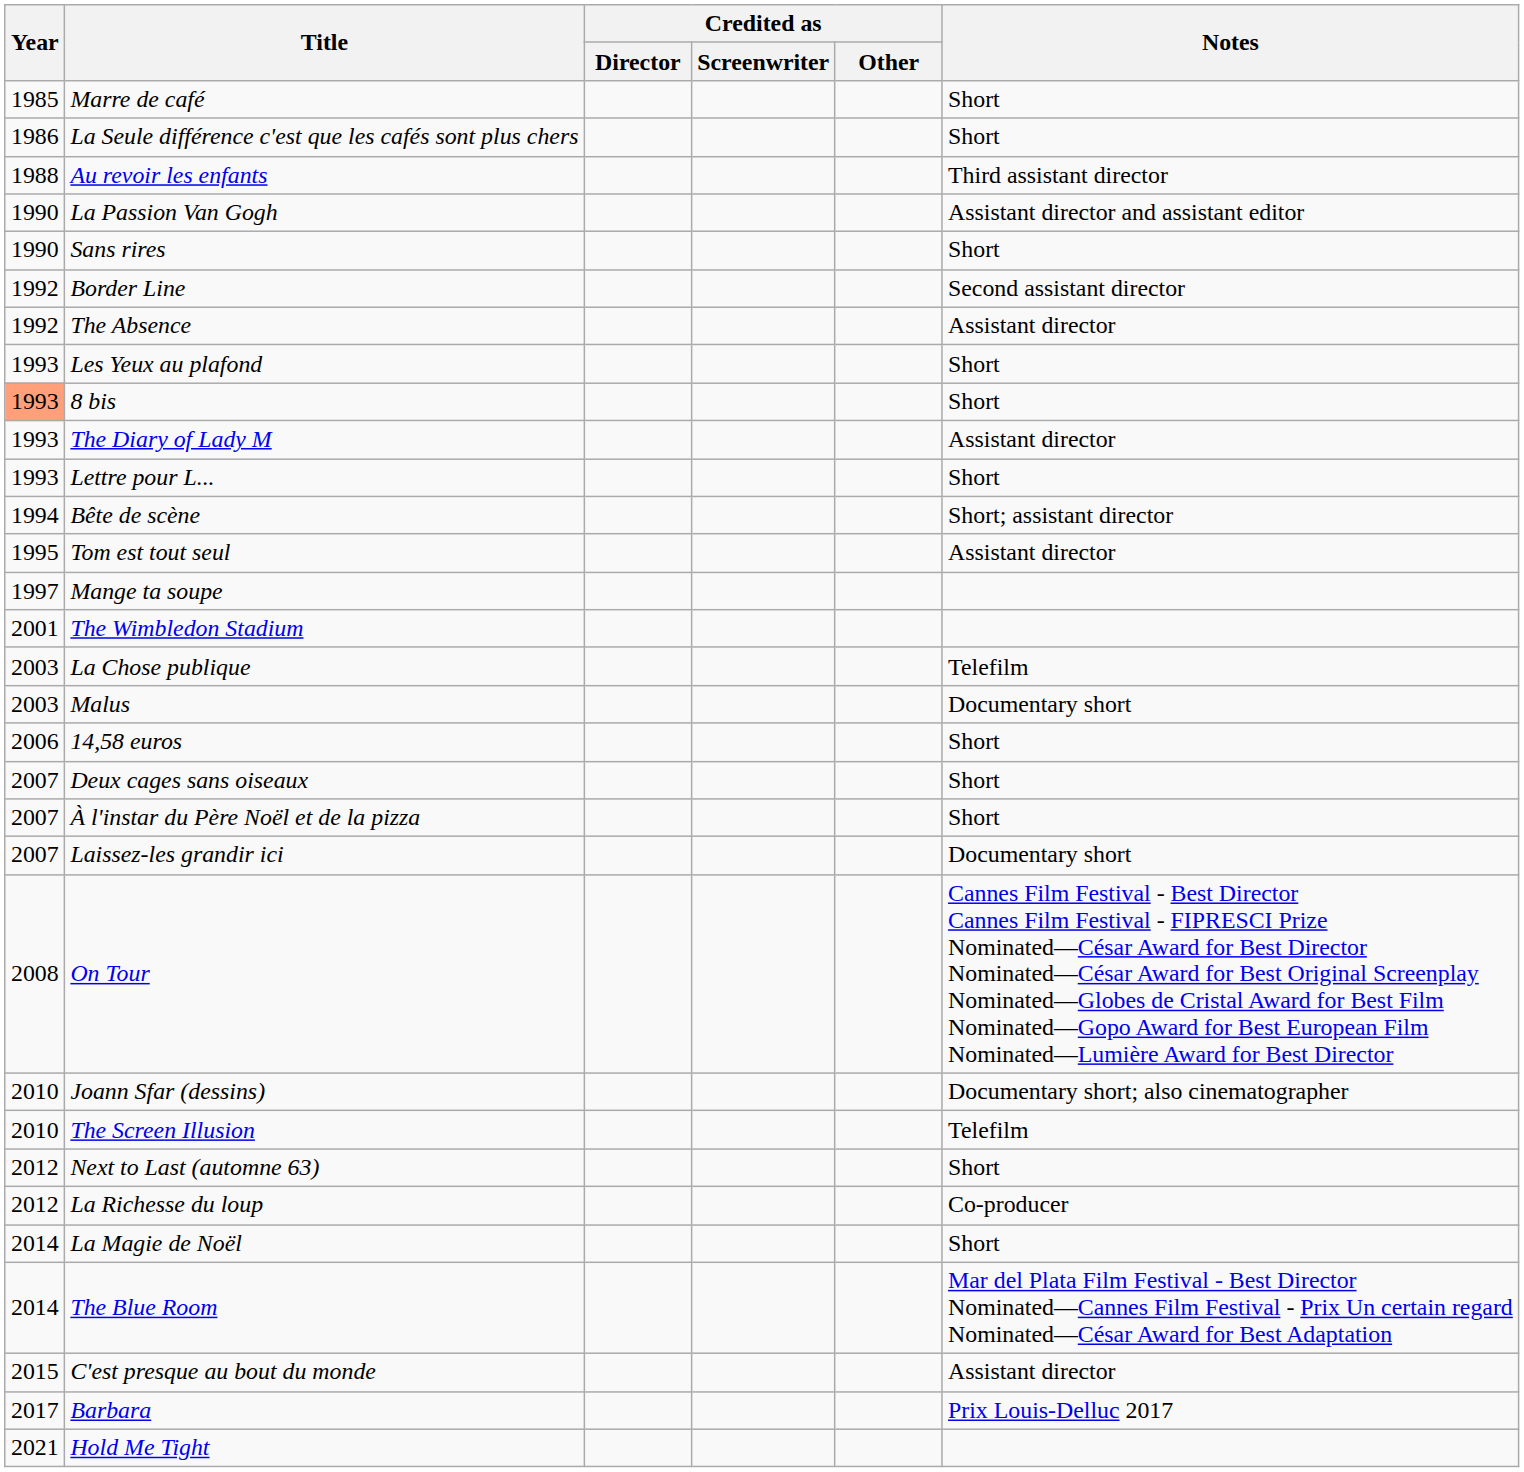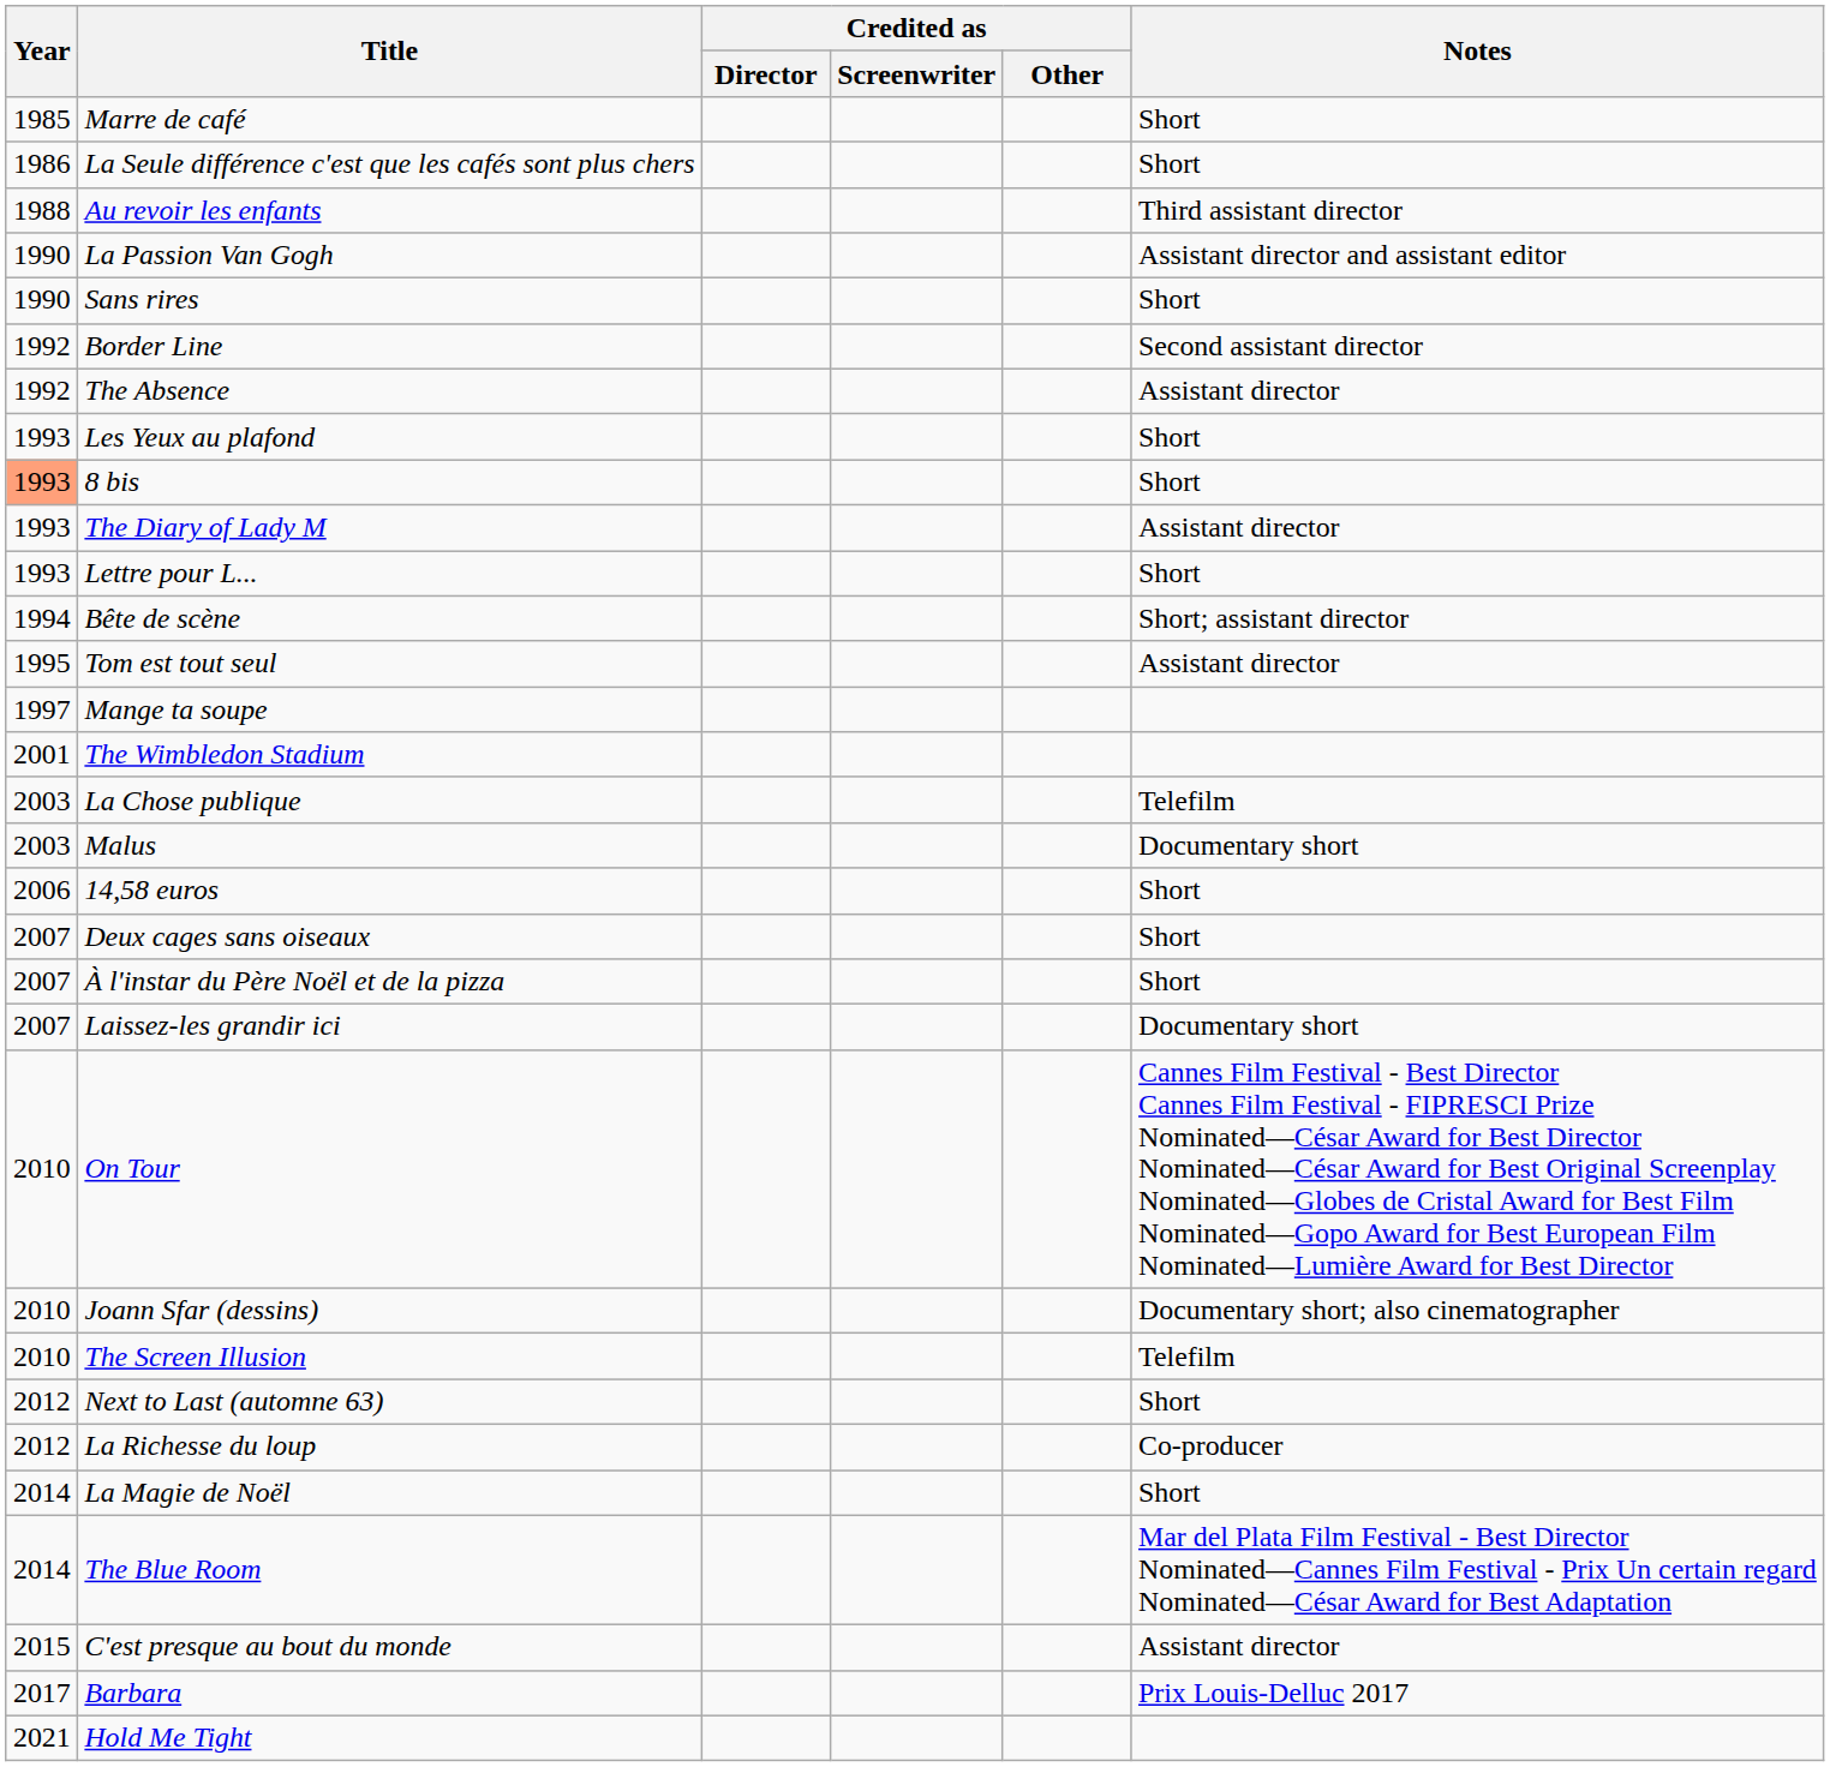 <table class="wikitable sortable">
 <tr>
 <th rowspan=2 width="33">Year</th>
 <th rowspan=2>Title</th>
 <th colspan=3>Credited as</th>
 <th rowspan=2>Notes</th>
 </tr>
 <tr>
 <th width=65>Director</th>
 <th width=65>Screenwriter</th>
 <th width=65>Other</th>
 </tr>
 <tr>
 <td align="center">1985</td>
 <td align="left"><em>Marre de café</em></td>
 <td></td>
 <td></td>
 <td></td>
 <td>Short</td>
 </tr>
 <tr>
 <td align="center">1986</td>
 <td align="left"><em>La Seule différence c'est que les cafés sont plus chers</em></td>
 <td></td>
 <td></td>
 <td></td>
 <td>Short</td>
 </tr>
 <tr>
 <td align="center">1988</td>
 <td align="left"><em><a href='#'>Au revoir les enfants</a></em></td>
 <td></td>
 <td></td>
 <td></td>
 <td>Third assistant director</td>
 </tr>
 <tr>
 <td align="center">1990</td>
 <td align="left"><em>La Passion Van Gogh</em></td>
 <td></td>
 <td></td>
 <td></td>
 <td>Assistant director and assistant editor</td>
 </tr>
 <tr>
 <td align="center">1990</td>
 <td align="left"><em>Sans rires</em></td>
 <td></td>
 <td></td>
 <td></td>
 <td>Short</td>
 </tr>
 <tr>
 <td align="center">1992</td>
 <td align="left"><em>Border Line</em></td>
 <td></td>
 <td></td>
 <td></td>
 <td>Second assistant director</td>
 </tr>
 <tr>
 <td align="center">1992</td>
 <td align="left"><em>The Absence</em></td>
 <td></td>
 <td></td>
 <td></td>
 <td>Assistant director</td>
 </tr>
 <tr>
 <td align="center">1993</td>
 <td align="left"><em>Les Yeux au plafond</em></td>
 <td></td>
 <td></td>
 <td></td>
 <td>Short</td>
 </tr>
 <tr>
 <td align="center" style="background: lightsalmon;">1993</td>
 <td align="left"><em>8 bis</em></td>
 <td></td>
 <td></td>
 <td></td>
 <td>Short</td>
 </tr>
 <tr>
 <td align="center">1993</td>
 <td align="left"><em><a href='#'>The Diary of Lady M</a></em></td>
 <td></td>
 <td></td>
 <td></td>
 <td>Assistant director</td>
 </tr>
 <tr>
 <td align="center">1993</td>
 <td align="left"><em>Lettre pour L...</em></td>
 <td></td>
 <td></td>
 <td></td>
 <td>Short</td>
 </tr>
 <tr>
 <td align="center">1994</td>
 <td align="left"><em>Bête de scène</em></td>
 <td></td>
 <td></td>
 <td></td>
 <td>Short; assistant director</td>
 </tr>
 <tr>
 <td align="center">1995</td>
 <td align="left"><em>Tom est tout seul</em></td>
 <td></td>
 <td></td>
 <td></td>
 <td>Assistant director</td>
 </tr>
 <tr>
 <td align="center">1997</td>
 <td align="left"><em>Mange ta soupe</em></td>
 <td></td>
 <td></td>
 <td></td>
 <td></td>
 </tr>
 <tr>
 <td align="center">2001</td>
 <td align="left"><em><a href='#'>The Wimbledon Stadium</a></em></td>
 <td></td>
 <td></td>
 <td></td>
 <td></td>
 </tr>
 <tr>
 <td align="center">2003</td>
 <td align="left"><em>La Chose publique</em></td>
 <td></td>
 <td></td>
 <td></td>
 <td>Telefilm</td>
 </tr>
 <tr>
 <td align="center">2003</td>
 <td align="left"><em>Malus</em></td>
 <td></td>
 <td></td>
 <td></td>
 <td>Documentary short</td>
 </tr>
 <tr>
 <td align="center">2006</td>
 <td align="left"><em>14,58 euros</em></td>
 <td></td>
 <td></td>
 <td></td>
 <td>Short</td>
 </tr>
 <tr>
 <td align="center">2007</td>
 <td align="left"><em>Deux cages sans oiseaux</em></td>
 <td></td>
 <td></td>
 <td></td>
 <td>Short</td>
 </tr>
 <tr>
 <td align="center">2007</td>
 <td align="left"><em>À l'instar du Père Noël et de la pizza</em></td>
 <td></td>
 <td></td>
 <td></td>
 <td>Short</td>
 </tr>
 <tr>
 <td align="center">2007</td>
 <td align="left"><em>Laissez-les grandir ici</em></td>
 <td></td>
 <td></td>
 <td></td>
 <td>Documentary short</td>
 </tr>
 <tr>
-<td align="center">2008</td>
+<td align="center">2010</td>
 <td align="left"><em><a href='#'>On Tour</a></em></td>
 <td></td>
 <td></td>
 <td></td>
 <td><a href='#'>Cannes Film Festival</a> - <a href='#'>Best Director</a><br><a href='#'>Cannes Film Festival</a> - <a href='#'>FIPRESCI Prize</a><br>Nominated—<a href='#'>César Award for Best Director</a><br>Nominated—<a href='#'>César Award for Best Original Screenplay</a><br>Nominated—<a href='#'>Globes de Cristal Award for Best Film</a><br>Nominated—<a href='#'>Gopo Award for Best European Film</a><br>Nominated—<a href='#'>Lumière Award for Best Director</a></td>
 </tr>
 <tr>
 <td align="center">2010</td>
 <td align="left"><em>Joann Sfar (dessins)</em></td>
 <td></td>
 <td></td>
 <td></td>
 <td>Documentary short; also cinematographer</td>
 </tr>
 <tr>
 <td align="center">2010</td>
 <td align="left"><em><a href='#'>The Screen Illusion</a></em></td>
 <td></td>
 <td></td>
 <td></td>
 <td>Telefilm</td>
 </tr>
 <tr>
 <td align="center">2012</td>
 <td align="left"><em>Next to Last (automne 63)</em></td>
 <td></td>
 <td></td>
 <td></td>
 <td>Short</td>
 </tr>
 <tr>
 <td align="center">2012</td>
 <td align="left"><em>La Richesse du loup</em></td>
 <td></td>
 <td></td>
 <td></td>
 <td>Co-producer</td>
 </tr>
 <tr>
 <td align="center">2014</td>
 <td align="left"><em>La Magie de Noël</em></td>
 <td></td>
 <td></td>
 <td></td>
 <td>Short</td>
 </tr>
 <tr>
 <td align="center">2014</td>
 <td align="left"><em><a href='#'>The Blue Room</a></em></td>
 <td></td>
 <td></td>
 <td></td>
 <td><a href='#'>Mar del Plata Film Festival - Best Director</a><br>Nominated—<a href='#'>Cannes Film Festival</a> - <a href='#'>Prix Un certain regard</a><br>Nominated—<a href='#'>César Award for Best Adaptation</a></td>
 </tr>
 <tr>
 <td align="center">2015</td>
 <td align="left"><em>C'est presque au bout du monde</em></td>
 <td></td>
 <td></td>
 <td></td>
 <td>Assistant director</td>
 </tr>
 <tr>
 <td align="center">2017</td>
 <td align="left"><em><a href='#'>Barbara</a></em></td>
 <td></td>
 <td></td>
 <td></td>
 <td><a href='#'>Prix Louis-Delluc</a> 2017</td>
 </tr>
 <tr>
 <td align="center">2021</td>
 <td align="left"><em><a href='#'>Hold Me Tight</a></em></td>
 <td></td>
 <td></td>
 <td></td>
 <td></td>
 </tr>
 </table>
